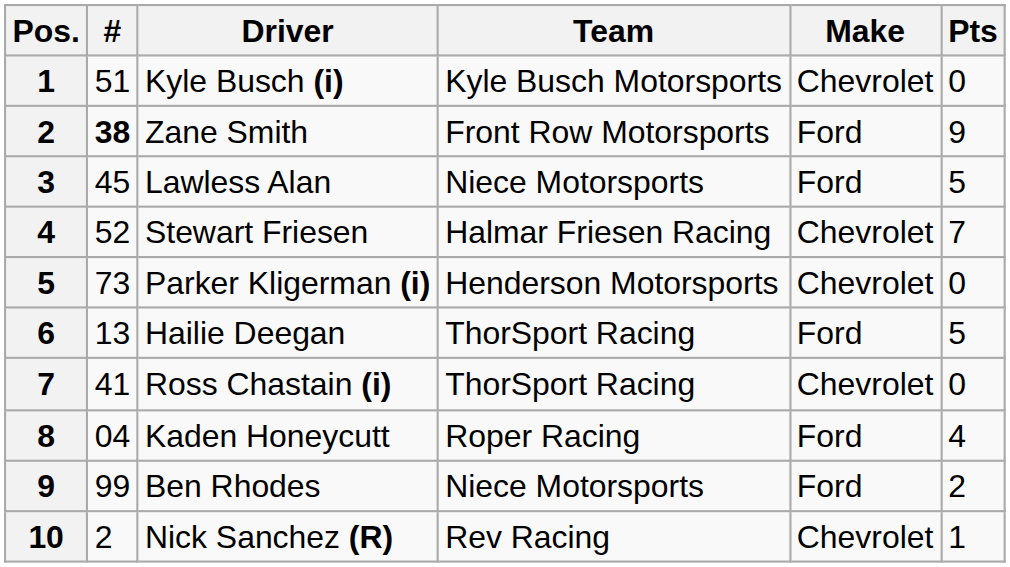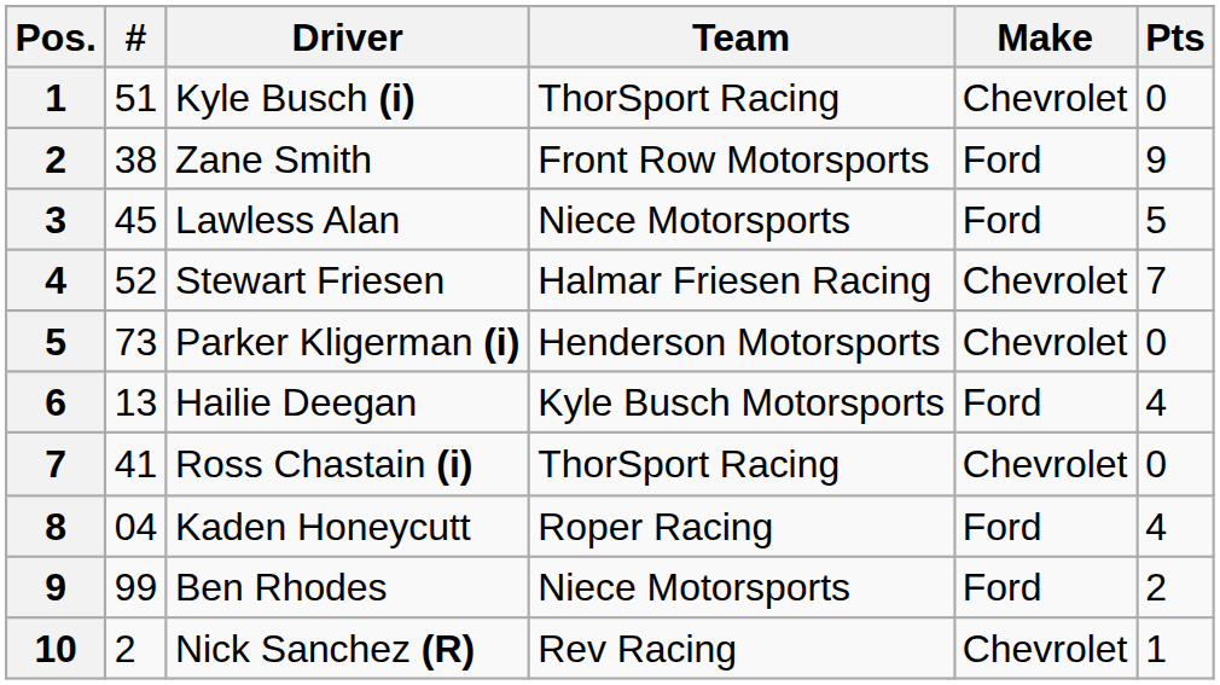 <table class="wikitable" style="font-size:95%">
 <tr>
 <th>Pos.</th>
 <th>#</th>
 <th>Driver</th>
 <th>Team</th>
 <th>Make</th>
 <th>Pts</th>
 </tr>
 <tr>
 <th>1</th>
 <td>51</td>
 <td>Kyle Busch <strong>(i)</strong></td>
-<td>Kyle Busch Motorsports</td>
+<td>ThorSport Racing</td>
 <td>Chevrolet</td>
 <td>0</td>
 </tr>
 <tr>
 <th>2</th>
-<td><strong>38</strong></td>
+<td>38</td>
 <td>Zane Smith</td>
 <td>Front Row Motorsports</td>
 <td>Ford</td>
 <td>9</td>
 </tr>
 <tr>
 <th>3</th>
 <td>45</td>
 <td>Lawless Alan</td>
 <td>Niece Motorsports</td>
 <td>Ford</td>
 <td>5</td>
 </tr>
 <tr>
 <th>4</th>
 <td>52</td>
 <td>Stewart Friesen</td>
 <td>Halmar Friesen Racing</td>
 <td>Chevrolet</td>
 <td>7</td>
 </tr>
 <tr>
 <th>5</th>
 <td>73</td>
 <td>Parker Kligerman <strong>(i)</strong></td>
 <td>Henderson Motorsports</td>
 <td>Chevrolet</td>
 <td>0</td>
 </tr>
 <tr>
 <th>6</th>
 <td>13</td>
 <td>Hailie Deegan</td>
-<td>ThorSport Racing</td>
+<td>Kyle Busch Motorsports</td>
 <td>Ford</td>
-<td>5</td>
+<td>4</td>
 </tr>
 <tr>
 <th>7</th>
 <td>41</td>
 <td>Ross Chastain <strong>(i)</strong></td>
 <td>ThorSport Racing</td>
 <td>Chevrolet</td>
 <td>0</td>
 </tr>
 <tr>
 <th>8</th>
 <td>04</td>
 <td>Kaden Honeycutt</td>
 <td>Roper Racing</td>
 <td>Ford</td>
 <td>4</td>
 </tr>
 <tr>
 <th>9</th>
 <td>99</td>
 <td>Ben Rhodes</td>
 <td>Niece Motorsports</td>
 <td>Ford</td>
 <td>2</td>
 </tr>
 <tr>
 <th>10</th>
 <td>2</td>
 <td>Nick Sanchez <strong>(R)</strong></td>
 <td>Rev Racing</td>
 <td>Chevrolet</td>
 <td>1</td>
 </tr>
 </table>
